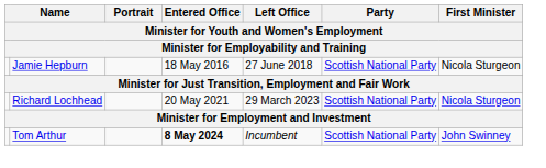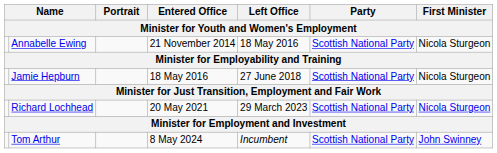 <table class="wikitable" style="margin: 0 0 0 1em; background: #f9f9f9; border: 1px #aaaaaa solid; border-collapse: collapse; ">
 <tr>
 <th colspan="2">Name</th>
 <th width=75>Portrait</th>
 <th>Entered Office</th>
 <th>Left Office</th>
 <th>Party</th>
 <th>First Minister</th>
 </tr>
 <tr>
 <th colspan="7">Minister for Youth and Women's Employment</th>
+</tr>
+<tr>
+<td></td>
+<td><a href='#'>Annabelle Ewing</a></td>
+<td></td>
+<td>21 November 2014</td>
+<td>18 May 2016</td>
+<td><a href='#'>Scottish National Party</a></td>
+<td>Nicola Sturgeon</td>
 </tr>
 <tr>
 <th colspan="7">Minister for Employability and Training</th>
 </tr>
 <tr>
 <td></td>
 <td><a href='#'>Jamie Hepburn</a></td>
 <td></td>
 <td>18 May 2016</td>
 <td>27 June 2018</td>
 <td><a href='#'>Scottish National Party</a></td>
 <td>Nicola Sturgeon</td>
 </tr>
 <tr>
 <th colspan="7">Minister for Just Transition, Employment and Fair Work</th>
 </tr>
 <tr>
 <td></td>
 <td><a href='#'>Richard Lochhead</a></td>
 <td></td>
 <td>20 May 2021</td>
 <td>29 March 2023</td>
 <td><a href='#'>Scottish National Party</a></td>
 <td><a href='#'>Nicola Sturgeon</a></td>
 </tr>
 <tr>
 <th colspan="7">Minister for Employment and Investment</th>
 </tr>
 <tr>
 <td></td>
 <td><a href='#'>Tom Arthur</a></td>
 <td></td>
-<td><strong>8 May 2024</strong></td>
+<td>8 May 2024</td>
 <td><em>Incumbent</em></td>
 <td><a href='#'>Scottish National Party</a></td>
 <td><a href='#'>John Swinney</a></td>
 </tr>
 </table>
